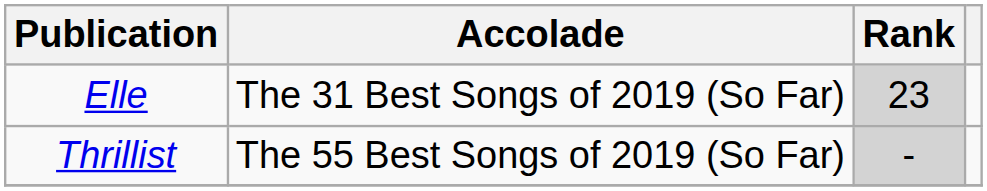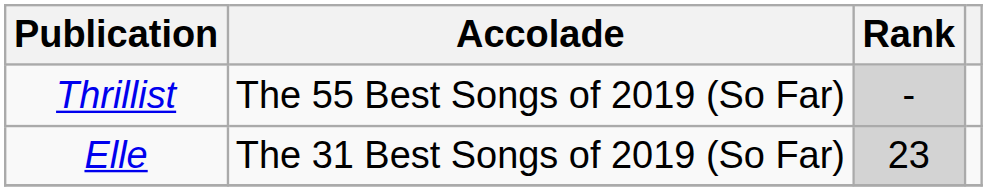 <table class="sortable wikitable" style="text-align:center;">
 <tr>
 <th>Publication</th>
 <th class="unsortable">Accolade</th>
 <th>Rank</th>
 <th class="unsortable"></th>
 </tr>
 <tr>
+<td><em><a href='#'>Thrillist</a></em></td>
+<td>The 55 Best Songs of 2019 (So Far)</td>
+<td style="background:lightgrey">-</td>
+<td></td>
+</tr>
+<tr>
 <td><em><a href='#'>Elle</a></em></td>
 <td>The 31 Best Songs of 2019 (So Far)</td>
 <td style="background:lightgrey">23</td>
 <td></td>
 </tr>
 <tr>
-<td><em><a href='#'>Thrillist</a></em></td>
-<td>The 55 Best Songs of 2019 (So Far)</td>
-<td style="background:lightgrey">-</td>
-<td></td>
-</tr>
-<tr>
 </tr>
 </table>
